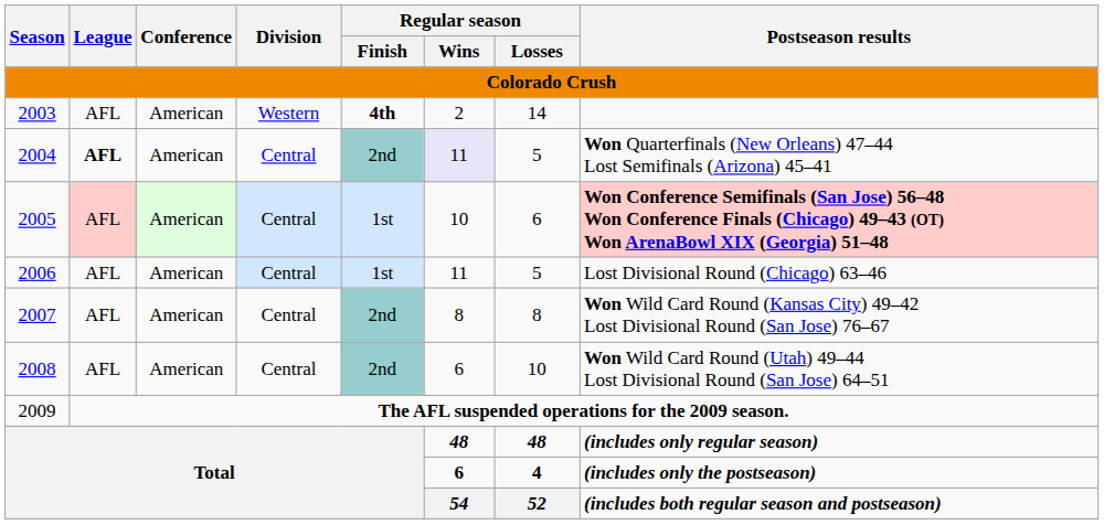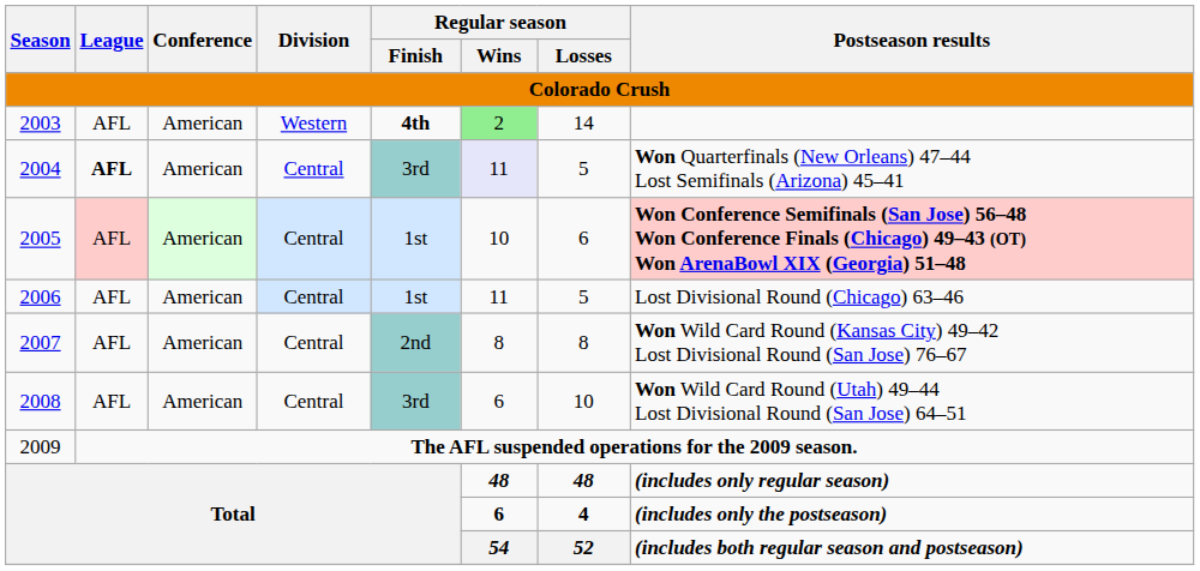 <table class="wikitable" style="font-size: 95%; width:70%;">
 <tr>
 <th rowspan="2" style="width:5%;"><a href='#'>Season</a></th>
 <th rowspan="2" style="width:5%;"><a href='#'>League</a></th>
 <th rowspan="2" style="width:5%;">Conference</th>
 <th rowspan="2">Division</th>
 <th colspan="3">Regular season</th>
 <th rowspan="2">Postseason results</th>
 </tr>
 <tr>
 <th>Finish</th>
 <th>Wins</th>
 <th>Losses</th>
 </tr>
 <tr>
 <td Colspan="8" align=center style="background:#e80"><strong><span>Colorado Crush</span></strong></td>
 </tr>
 <tr>
 <td align="center"><a href='#'>2003</a></td>
 <td align="center">AFL</td>
 <td align="center">American</td>
 <td align="center"><a href='#'>Western</a></td>
 <td align="center"><strong>4th</strong></td>
-<td align="center">2</td>
+<td align="center" style="background: lightgreen;">2</td>
 <td align="center">14</td>
 <td></td>
 </tr>
 <tr>
 <td align="center"><a href='#'>2004</a></td>
 <td align="center"><strong>AFL</strong></td>
 <td align="center">American</td>
 <td align="center"><a href='#'>Central</a></td>
-<td align="center" bgcolor="#96CDCD">2nd</td>
+<td align="center" bgcolor="#96CDCD">3rd</td>
 <td align="center" style="background: lavender;">11</td>
 <td align="center">5</td>
 <td><strong>Won</strong> Quarterfinals (<a href='#'>New Orleans</a>) 47–44 <br> Lost Semifinals (<a href='#'>Arizona</a>) 45–41</td>
 </tr>
 <tr>
 <td align="center"><a href='#'>2005</a></td>
 <td align="center" bgcolor="#FFCCCC">AFL</td>
 <td align="center" bgcolor="#DDFFDD">American</td>
 <td align="center" bgcolor="#D0E7FF">Central</td>
 <td align="center" bgcolor="#D0E7FF">1st</td>
 <td align="center">10</td>
 <td align="center">6</td>
 <td bgcolor="#FFCCCC"><strong>Won Conference Semifinals (<a href='#'>San Jose</a>) 56–48 <br> Won Conference Finals (<a href='#'>Chicago</a>) 49–43 <small>(OT)</small> <br> Won <a href='#'>ArenaBowl XIX</a> (<a href='#'>Georgia</a>) 51–48</strong></td>
 </tr>
 <tr>
 <td align="center"><a href='#'>2006</a></td>
 <td align="center">AFL</td>
 <td align="center">American</td>
 <td align="center" bgcolor="#D0E7FF">Central</td>
 <td align="center" bgcolor="#D0E7FF">1st</td>
 <td align="center">11</td>
 <td align="center">5</td>
 <td>Lost Divisional Round (<a href='#'>Chicago</a>) 63–46</td>
 </tr>
 <tr>
 <td align="center"><a href='#'>2007</a></td>
 <td align="center">AFL</td>
 <td align="center">American</td>
 <td align="center">Central</td>
 <td align="center" bgcolor="#96CDCD">2nd</td>
 <td align="center">8</td>
 <td align="center">8</td>
 <td><strong>Won</strong> Wild Card Round (<a href='#'>Kansas City</a>) 49–42 <br> Lost Divisional Round (<a href='#'>San Jose</a>) 76–67</td>
 </tr>
 <tr>
 <td align="center"><a href='#'>2008</a></td>
 <td align="center">AFL</td>
 <td align="center">American</td>
 <td align="center">Central</td>
-<td align="center" bgcolor="#96CDCD">2nd</td>
+<td align="center" bgcolor="#96CDCD">3rd</td>
 <td align="center">6</td>
 <td align="center">10</td>
 <td><strong>Won</strong> Wild Card Round (<a href='#'>Utah</a>) 49–44 <br> Lost Divisional Round (<a href='#'>San Jose</a>) 64–51</td>
 </tr>
 <tr>
 <td align="center">2009</td>
 <td align="center" Colspan="8"><strong>The AFL suspended operations for the 2009 season.</strong></td>
 </tr>
 <tr>
 <th align="center" rowSpan="3" colSpan="5">Total</th>
 <td align="center"><strong><em>48</em></strong></td>
 <td align="center"><strong><em>48</em></strong></td>
 <td colSpan="2"><strong><em>(includes only regular season)</em></strong></td>
 </tr>
 <tr>
 <td align="center"><strong>6</strong></td>
 <td align="center"><strong>4</strong></td>
 <td colSpan="2"><strong><em>(includes only the postseason)</em></strong></td>
 </tr>
 <tr>
 <th align="center"><em>54</em></th>
 <th align="center"><em>52</em></th>
 <td colSpan="2"><strong><em>(includes both regular season and postseason)</em></strong></td>
 </tr>
 <tr>
 </tr>
 </table>
